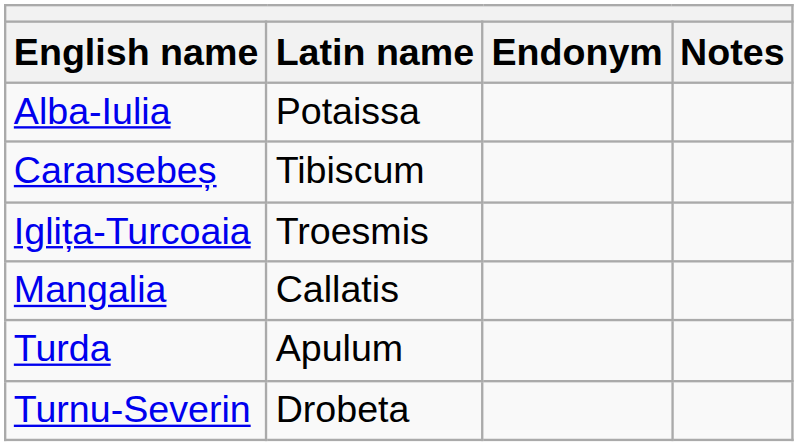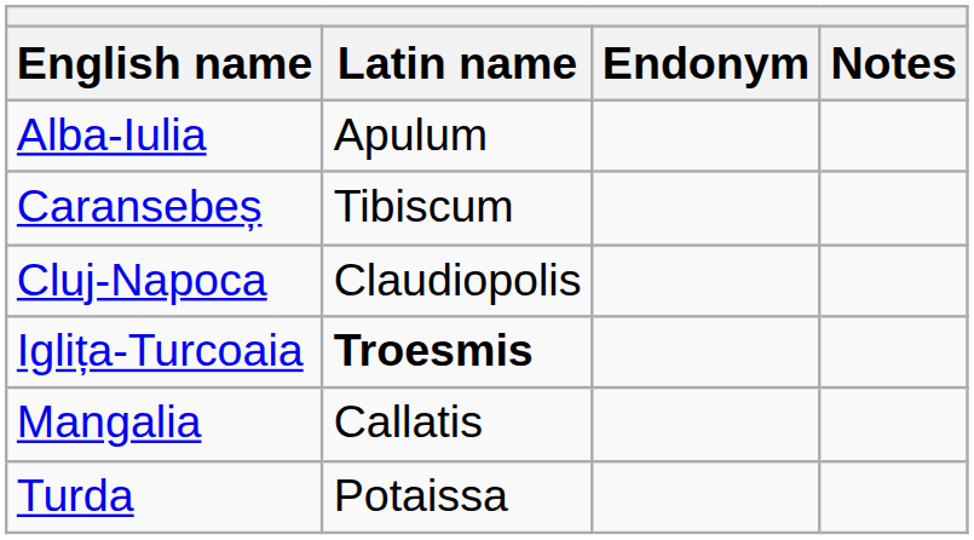 <table class="wikitable sortable">
 <tr>
 <th colspan="4"></th>
 </tr>
 <tr>
 <th>English name</th>
 <th>Latin name</th>
 <th>Endonym</th>
 <th>Notes</th>
 </tr>
 <tr>
 <td><a href='#'>Alba-Iulia</a></td>
-<td>Potaissa</td>
+<td>Apulum</td>
 <td></td>
 <td></td>
 </tr>
 <tr>
 <td><a href='#'>Caransebeș</a></td>
 <td>Tibiscum</td>
 <td></td>
 <td></td>
 </tr>
 <tr>
+<td><a href='#'>Cluj-Napoca</a></td>
+<td>Claudiopolis</td>
+<td></td>
+<td></td>
+</tr>
+<tr>
 <td><a href='#'>Iglița-Turcoaia</a></td>
-<td>Troesmis</td>
+<td><strong>Troesmis</strong></td>
 <td></td>
 <td></td>
 </tr>
 <tr>
 <td><a href='#'>Mangalia</a></td>
 <td>Callatis</td>
 <td></td>
 <td></td>
 </tr>
 <tr>
 <td><a href='#'>Turda</a></td>
-<td>Apulum</td>
-<td></td>
-<td></td>
-</tr>
-<tr>
-<td><a href='#'>Turnu-Severin</a></td>
-<td>Drobeta</td>
+<td>Potaissa</td>
 <td></td>
 <td></td>
 </tr>
 </table>
